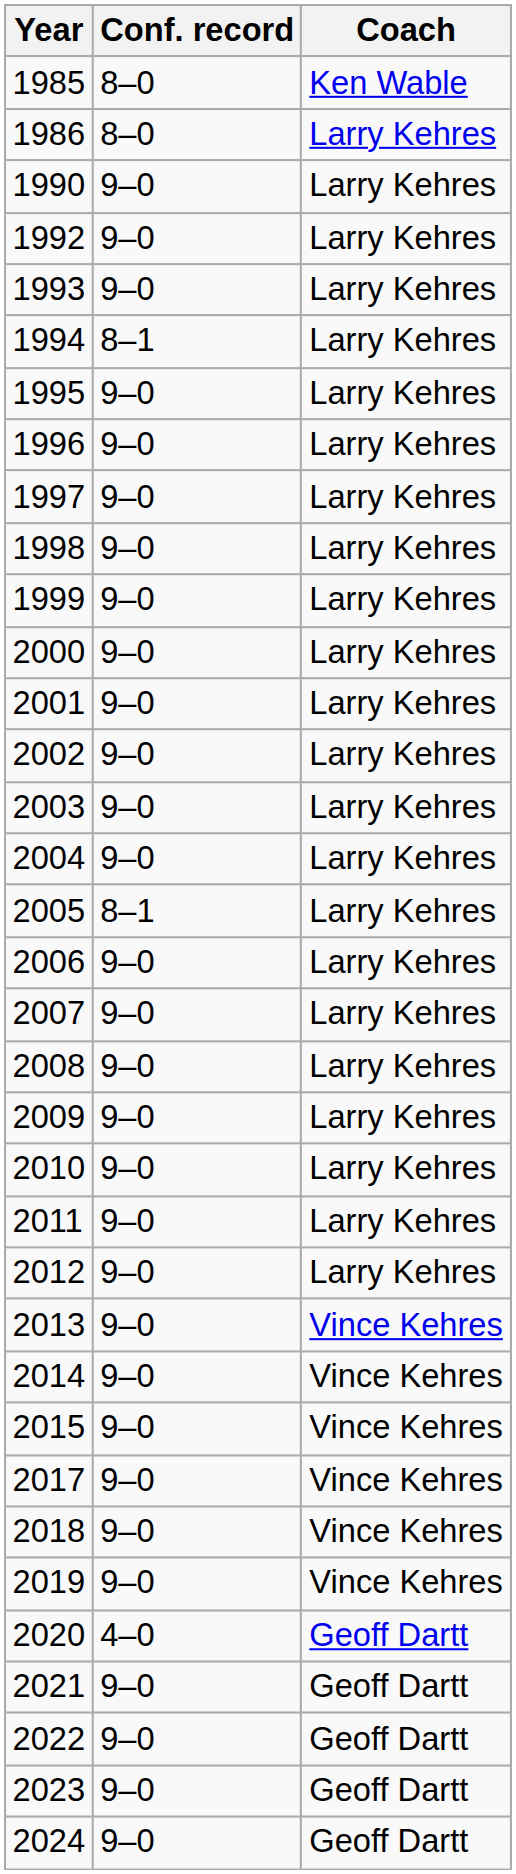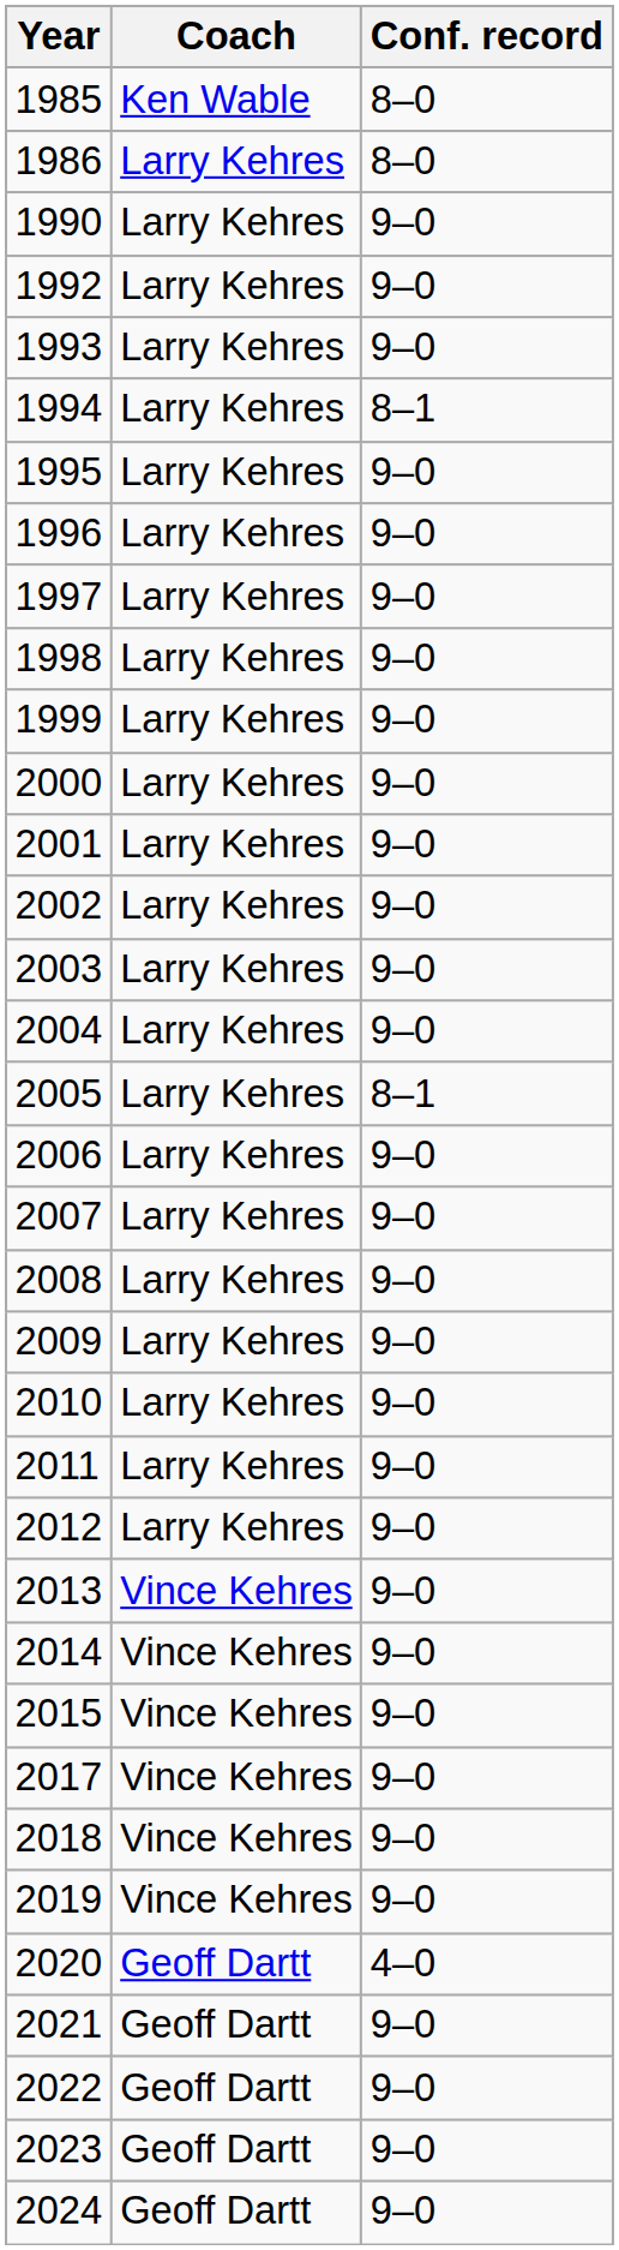 <table class="wikitable">
 <tr>
 <th>Year</th>
+<th>Coach</th>
 <th>Conf. record</th>
-<th>Coach</th>
 </tr>
 <tr>
 <td>1985</td>
+<td><a href='#'>Ken Wable</a></td>
 <td>8–0</td>
-<td><a href='#'>Ken Wable</a></td>
 </tr>
 <tr>
 <td>1986</td>
+<td><a href='#'>Larry Kehres</a></td>
 <td>8–0</td>
-<td><a href='#'>Larry Kehres</a></td>
 </tr>
 <tr>
 <td>1990</td>
+<td>Larry Kehres</td>
 <td>9–0</td>
-<td>Larry Kehres</td>
 </tr>
 <tr>
 <td>1992</td>
+<td>Larry Kehres</td>
 <td>9–0</td>
-<td>Larry Kehres</td>
 </tr>
 <tr>
 <td>1993</td>
+<td>Larry Kehres</td>
 <td>9–0</td>
-<td>Larry Kehres</td>
 </tr>
 <tr>
 <td>1994</td>
+<td>Larry Kehres</td>
 <td>8–1</td>
-<td>Larry Kehres</td>
 </tr>
 <tr>
 <td>1995</td>
+<td>Larry Kehres</td>
 <td>9–0</td>
-<td>Larry Kehres</td>
 </tr>
 <tr>
 <td>1996</td>
+<td>Larry Kehres</td>
 <td>9–0</td>
-<td>Larry Kehres</td>
 </tr>
 <tr>
 <td>1997</td>
+<td>Larry Kehres</td>
 <td>9–0</td>
-<td>Larry Kehres</td>
 </tr>
 <tr>
 <td>1998</td>
+<td>Larry Kehres</td>
 <td>9–0</td>
-<td>Larry Kehres</td>
 </tr>
 <tr>
 <td>1999</td>
+<td>Larry Kehres</td>
 <td>9–0</td>
-<td>Larry Kehres</td>
 </tr>
 <tr>
 <td>2000</td>
+<td>Larry Kehres</td>
 <td>9–0</td>
-<td>Larry Kehres</td>
 </tr>
 <tr>
 <td>2001</td>
+<td>Larry Kehres</td>
 <td>9–0</td>
-<td>Larry Kehres</td>
 </tr>
 <tr>
 <td>2002</td>
+<td>Larry Kehres</td>
 <td>9–0</td>
-<td>Larry Kehres</td>
 </tr>
 <tr>
 <td>2003</td>
+<td>Larry Kehres</td>
 <td>9–0</td>
-<td>Larry Kehres</td>
 </tr>
 <tr>
 <td>2004</td>
+<td>Larry Kehres</td>
 <td>9–0</td>
-<td>Larry Kehres</td>
 </tr>
 <tr>
 <td>2005</td>
+<td>Larry Kehres</td>
 <td>8–1</td>
-<td>Larry Kehres</td>
 </tr>
 <tr>
 <td>2006</td>
+<td>Larry Kehres</td>
 <td>9–0</td>
-<td>Larry Kehres</td>
 </tr>
 <tr>
 <td>2007</td>
+<td>Larry Kehres</td>
 <td>9–0</td>
-<td>Larry Kehres</td>
 </tr>
 <tr>
 <td>2008</td>
+<td>Larry Kehres</td>
 <td>9–0</td>
-<td>Larry Kehres</td>
 </tr>
 <tr>
 <td>2009</td>
+<td>Larry Kehres</td>
 <td>9–0</td>
-<td>Larry Kehres</td>
 </tr>
 <tr>
 <td>2010</td>
+<td>Larry Kehres</td>
 <td>9–0</td>
-<td>Larry Kehres</td>
 </tr>
 <tr>
 <td>2011</td>
+<td>Larry Kehres</td>
 <td>9–0</td>
-<td>Larry Kehres</td>
 </tr>
 <tr>
 <td>2012</td>
+<td>Larry Kehres</td>
 <td>9–0</td>
-<td>Larry Kehres</td>
 </tr>
 <tr>
 <td>2013</td>
+<td><a href='#'>Vince Kehres</a></td>
 <td>9–0</td>
-<td><a href='#'>Vince Kehres</a></td>
 </tr>
 <tr>
 <td>2014</td>
+<td>Vince Kehres</td>
 <td>9–0</td>
-<td>Vince Kehres</td>
 </tr>
 <tr>
 <td>2015</td>
+<td>Vince Kehres</td>
 <td>9–0</td>
-<td>Vince Kehres</td>
 </tr>
 <tr>
 <td>2017</td>
+<td>Vince Kehres</td>
 <td>9–0</td>
-<td>Vince Kehres</td>
 </tr>
 <tr>
 <td>2018</td>
+<td>Vince Kehres</td>
 <td>9–0</td>
-<td>Vince Kehres</td>
 </tr>
 <tr>
 <td>2019</td>
+<td>Vince Kehres</td>
 <td>9–0</td>
-<td>Vince Kehres</td>
 </tr>
 <tr>
 <td>2020</td>
+<td><a href='#'>Geoff Dartt</a></td>
 <td>4–0</td>
-<td><a href='#'>Geoff Dartt</a></td>
 </tr>
 <tr>
 <td>2021</td>
+<td>Geoff Dartt</td>
 <td>9–0</td>
-<td>Geoff Dartt</td>
 </tr>
 <tr>
 <td>2022</td>
+<td>Geoff Dartt</td>
 <td>9–0</td>
-<td>Geoff Dartt</td>
 </tr>
 <tr>
 <td>2023</td>
+<td>Geoff Dartt</td>
 <td>9–0</td>
-<td>Geoff Dartt</td>
 </tr>
 <tr>
 <td>2024</td>
+<td>Geoff Dartt</td>
 <td>9–0</td>
-<td>Geoff Dartt</td>
 </tr>
 </table>
